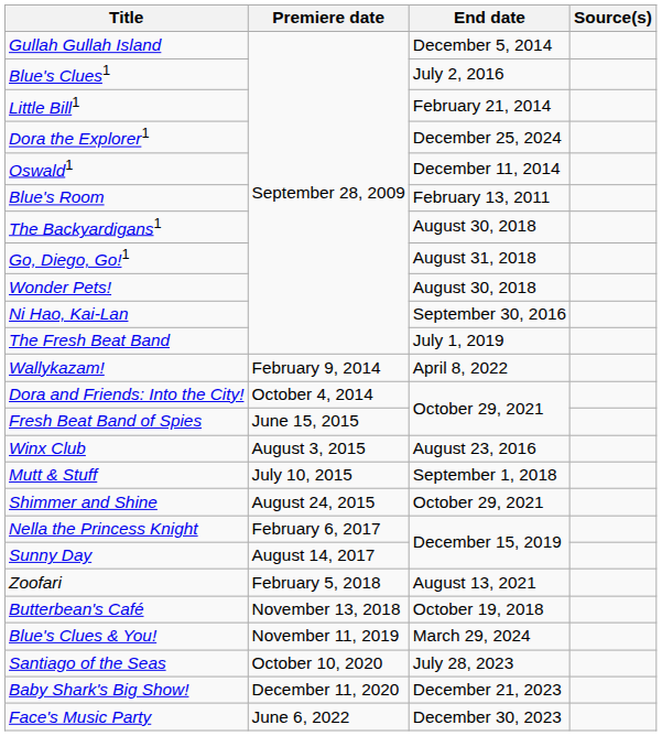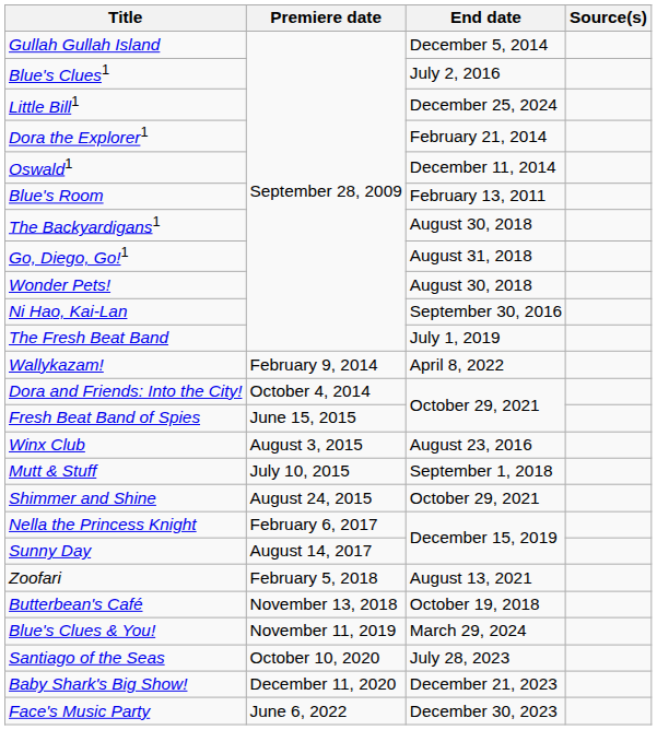 <table class="wikitable sortable">
 <tr>
 <th>Title</th>
 <th>Premiere date</th>
 <th>End date</th>
 <th>Source(s)</th>
 </tr>
 <tr>
 <td><em><a href='#'>Gullah Gullah Island</a></em></td>
 <td rowspan=11>September 28, 2009</td>
 <td>December 5, 2014</td>
 <td></td>
 </tr>
 <tr>
 <td><em><a href='#'>Blue's Clues</a></em><sup>1</sup></td>
 <td>July 2, 2016</td>
 <td></td>
 </tr>
 <tr>
 <td><em><a href='#'>Little Bill</a></em><sup>1</sup></td>
-<td>February 21, 2014</td>
+<td>December 25, 2024</td>
 <td></td>
 </tr>
 <tr>
 <td><em><a href='#'>Dora the Explorer</a></em><sup>1</sup></td>
-<td>December 25, 2024</td>
+<td>February 21, 2014</td>
 <td></td>
 </tr>
 <tr>
 <td><em><a href='#'>Oswald</a></em><sup>1</sup></td>
 <td>December 11, 2014</td>
 <td></td>
 </tr>
 <tr>
 <td><em><a href='#'>Blue's Room</a></em></td>
 <td>February 13, 2011</td>
 <td></td>
 </tr>
 <tr>
 <td><em><a href='#'>The Backyardigans</a></em><sup>1</sup></td>
 <td>August 30, 2018</td>
 <td></td>
 </tr>
 <tr>
 <td><em><a href='#'>Go, Diego, Go!</a></em><sup>1</sup></td>
 <td>August 31, 2018</td>
 <td></td>
 </tr>
 <tr>
 <td><em><a href='#'>Wonder Pets!</a></em></td>
 <td>August 30, 2018</td>
 <td></td>
 </tr>
 <tr>
 <td><em><a href='#'>Ni Hao, Kai-Lan</a></em></td>
 <td>September 30, 2016</td>
 <td></td>
 </tr>
 <tr>
 <td><em><a href='#'>The Fresh Beat Band</a></em></td>
 <td>July 1, 2019</td>
 <td></td>
 </tr>
 <tr>
 <td><em><a href='#'>Wallykazam!</a></em></td>
 <td>February 9, 2014</td>
 <td>April 8, 2022</td>
 <td></td>
 </tr>
 <tr>
 <td><em><a href='#'>Dora and Friends: Into the City!</a></em></td>
 <td>October 4, 2014</td>
 <td rowspan=2>October 29, 2021</td>
 <td></td>
 </tr>
 <tr>
 <td><em><a href='#'>Fresh Beat Band of Spies</a></em></td>
 <td>June 15, 2015</td>
 <td></td>
 </tr>
 <tr>
 <td><em><a href='#'>Winx Club</a></em></td>
 <td>August 3, 2015</td>
 <td>August 23, 2016</td>
 <td></td>
 </tr>
 <tr>
 <td><em><a href='#'>Mutt & Stuff</a></em></td>
 <td>July 10, 2015</td>
 <td>September 1, 2018</td>
 <td></td>
 </tr>
 <tr>
 <td><em><a href='#'>Shimmer and Shine</a></em></td>
 <td>August 24, 2015</td>
 <td>October 29, 2021</td>
 <td></td>
 </tr>
 <tr>
 <td><em><a href='#'>Nella the Princess Knight</a></em></td>
 <td>February 6, 2017</td>
 <td rowspan=2>December 15, 2019</td>
 <td></td>
 </tr>
 <tr>
 <td><em><a href='#'>Sunny Day</a></em></td>
 <td>August 14, 2017</td>
 <td></td>
 </tr>
 <tr>
 <td><em>Zoofari</em></td>
 <td>February 5, 2018</td>
 <td>August 13, 2021</td>
 <td></td>
 </tr>
 <tr>
 <td><em><a href='#'>Butterbean's Café</a></em></td>
 <td>November 13, 2018</td>
 <td>October 19, 2018</td>
 <td></td>
 </tr>
 <tr>
 <td><em><a href='#'>Blue's Clues & You!</a></em></td>
 <td>November 11, 2019</td>
 <td>March 29, 2024</td>
 <td></td>
 </tr>
 <tr>
 <td><em><a href='#'>Santiago of the Seas</a></em></td>
 <td>October 10, 2020</td>
 <td>July 28, 2023</td>
 <td></td>
 </tr>
 <tr>
 <td><em><a href='#'>Baby Shark's Big Show!</a></em></td>
 <td>December 11, 2020</td>
 <td>December 21, 2023</td>
 <td></td>
 </tr>
 <tr>
 <td><em><a href='#'>Face's Music Party</a></em></td>
 <td>June 6, 2022</td>
 <td>December 30, 2023</td>
 <td></td>
 </tr>
 </table>
